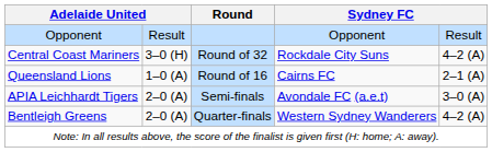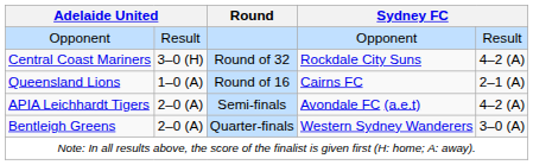 <table class="wikitable" style="text-align: center; floatleft;">
 <tr>
 <th colspan=2><a href='#'>Adelaide United</a></th>
 <th>Round</th>
 <th colspan=2><a href='#'>Sydney FC</a></th>
 </tr>
 <tr bgcolor=#c1e0ff>
 <td>Opponent</td>
 <td>Result</td>
 <td></td>
 <td>Opponent</td>
 <td>Result</td>
 </tr>
 <tr>
 <td align=left><a href='#'>Central Coast Mariners</a></td>
 <td>3–0 (H)</td>
 <td bgcolor=#c1e0ff>Round of 32</td>
 <td align=left><a href='#'>Rockdale City Suns</a></td>
 <td>4–2 (A)</td>
 </tr>
 <tr>
 <td align=left><a href='#'>Queensland Lions</a></td>
 <td>1–0 (A)</td>
 <td bgcolor=#c1e0ff>Round of 16</td>
 <td align=left><a href='#'>Cairns FC</a></td>
 <td>2–1 (A)</td>
 </tr>
 <tr>
 <td align=left><a href='#'>APIA Leichhardt Tigers</a></td>
 <td>2–0 (A)</td>
 <td bgcolor=#c1e0ff>Semi-finals</td>
 <td align=left><a href='#'>Avondale FC</a> <a href='#'>(a.e.t)</a></td>
-<td>3–0 (A)</td>
+<td>4–2 (A)</td>
 </tr>
 <tr>
 <td align=left><a href='#'>Bentleigh Greens</a></td>
 <td>2–0 (A)</td>
 <td bgcolor=#c1e0ff>Quarter-finals</td>
 <td align=left><a href='#'>Western Sydney Wanderers</a></td>
-<td>4–2 (A)</td>
+<td>3–0 (A)</td>
 </tr>
 <tr>
 <td colspan=5 style="background-color:white;"><small><em>Note: In all results above, the score of the finalist is given first (H: home; A: away).</em></small></td>
 </tr>
 </table>
